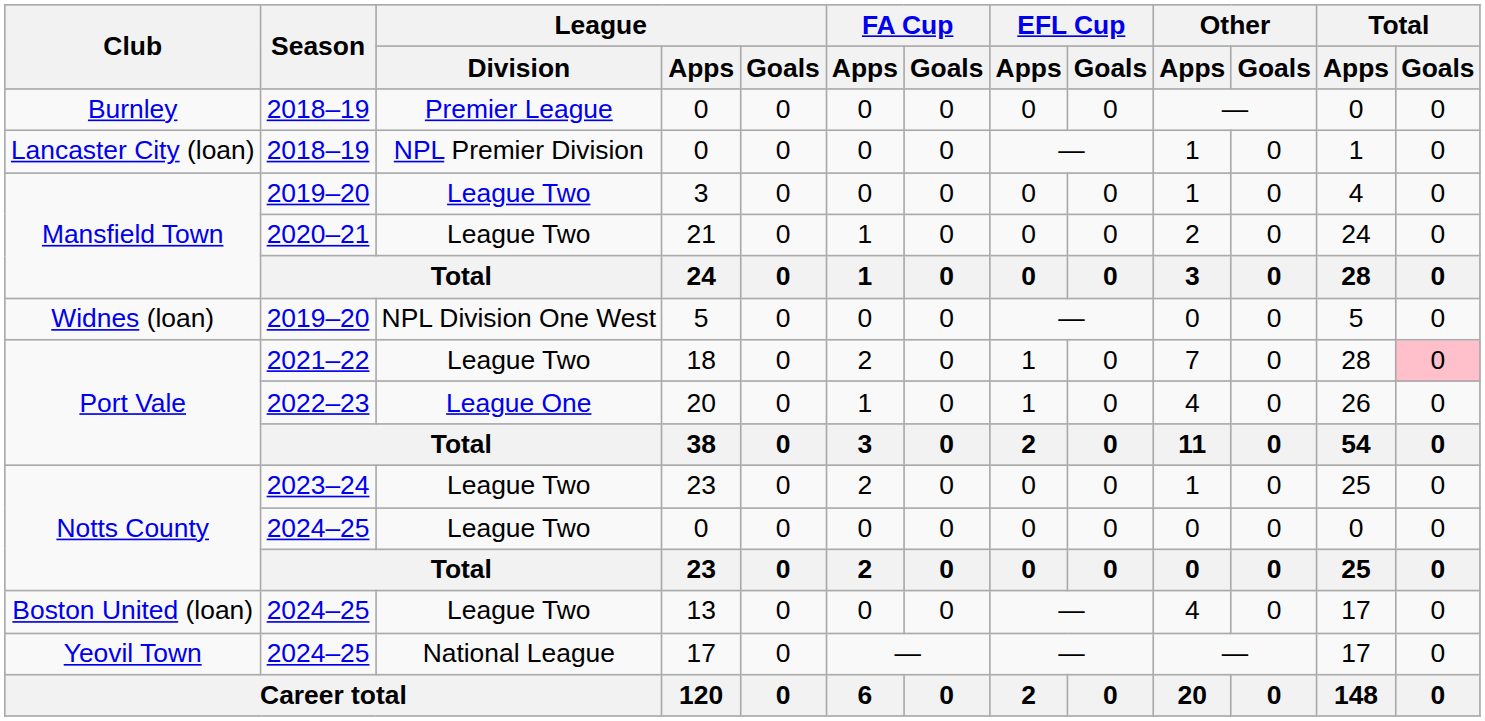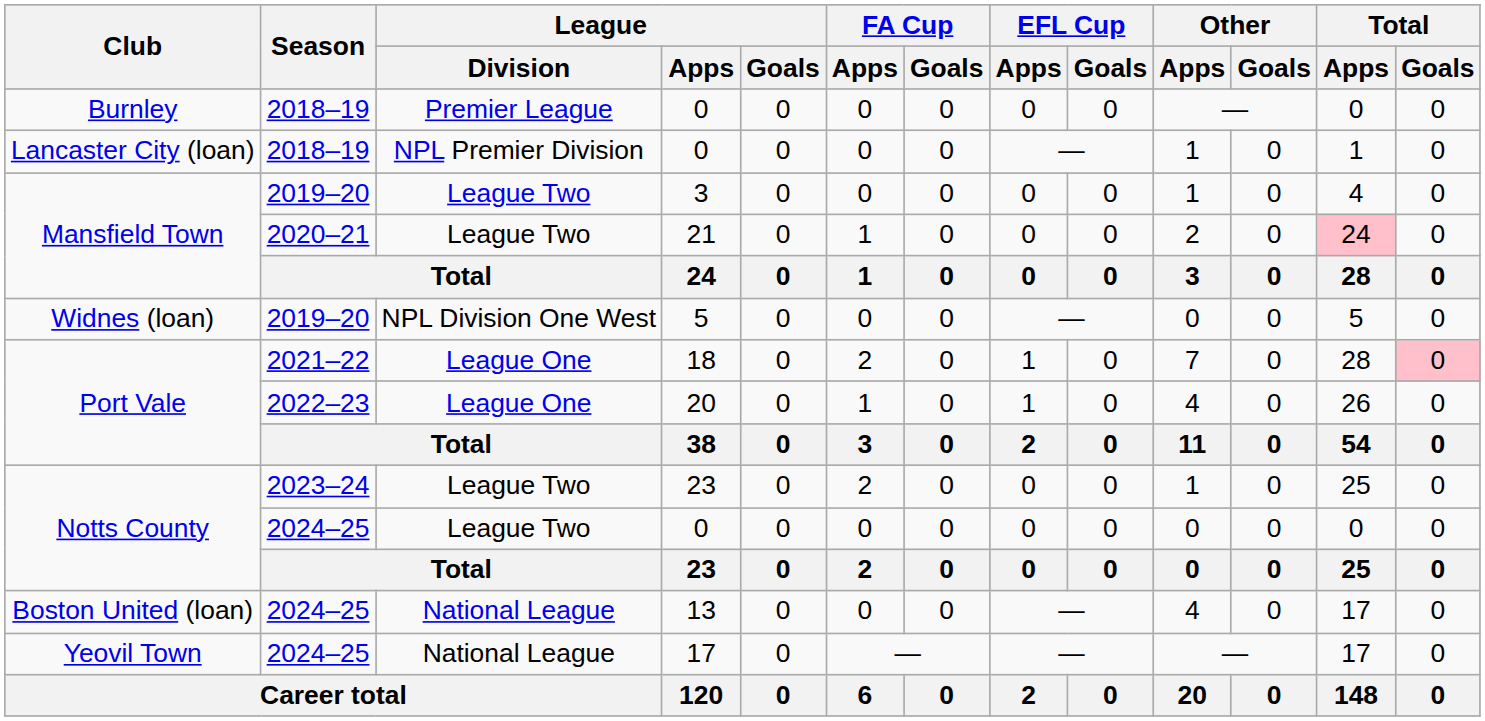 <table class="wikitable" style="text-align:center">
 <tr>
 <th rowspan="2">Club</th>
 <th rowspan="2">Season</th>
 <th colspan="3">League</th>
 <th colspan="2"><a href='#'>FA Cup</a></th>
 <th colspan="2"><a href='#'>EFL Cup</a></th>
 <th colspan="2">Other</th>
 <th colspan="2">Total</th>
 </tr>
 <tr>
 <th>Division</th>
 <th>Apps</th>
 <th>Goals</th>
 <th>Apps</th>
 <th>Goals</th>
 <th>Apps</th>
 <th>Goals</th>
 <th>Apps</th>
 <th>Goals</th>
 <th>Apps</th>
 <th>Goals</th>
 </tr>
 <tr>
 <td><a href='#'>Burnley</a></td>
 <td><a href='#'>2018–19</a></td>
 <td><a href='#'>Premier League</a></td>
 <td>0</td>
 <td>0</td>
 <td>0</td>
 <td>0</td>
 <td>0</td>
 <td>0</td>
 <td colspan="2">—</td>
 <td>0</td>
 <td>0</td>
 </tr>
 <tr>
 <td><a href='#'>Lancaster City</a> (loan)</td>
 <td><a href='#'>2018–19</a></td>
 <td><a href='#'>NPL</a> Premier Division</td>
 <td>0</td>
 <td>0</td>
 <td>0</td>
 <td>0</td>
 <td colspan="2">—</td>
 <td>1</td>
 <td>0</td>
 <td>1</td>
 <td>0</td>
 </tr>
 <tr>
 <td rowspan="3"><a href='#'>Mansfield Town</a></td>
 <td><a href='#'>2019–20</a></td>
 <td><a href='#'>League Two</a></td>
 <td>3</td>
 <td>0</td>
 <td>0</td>
 <td>0</td>
 <td>0</td>
 <td>0</td>
 <td>1</td>
 <td>0</td>
 <td>4</td>
 <td>0</td>
 </tr>
 <tr>
 <td><a href='#'>2020–21</a></td>
 <td>League Two</td>
 <td>21</td>
 <td>0</td>
 <td>1</td>
 <td>0</td>
 <td>0</td>
 <td>0</td>
 <td>2</td>
 <td>0</td>
-<td>24</td>
+<td style="background: pink;">24</td>
 <td>0</td>
 </tr>
 <tr>
 <th colspan="2">Total</th>
 <th>24</th>
 <th>0</th>
 <th>1</th>
 <th>0</th>
 <th>0</th>
 <th>0</th>
 <th>3</th>
 <th>0</th>
 <th>28</th>
 <th>0</th>
 </tr>
 <tr>
 <td><a href='#'>Widnes</a> (loan)</td>
 <td><a href='#'>2019–20</a></td>
 <td>NPL Division One West</td>
 <td>5</td>
 <td>0</td>
 <td>0</td>
 <td>0</td>
 <td colspan="2">—</td>
 <td>0</td>
 <td>0</td>
 <td>5</td>
 <td>0</td>
 </tr>
 <tr>
 <td rowspan="3"><a href='#'>Port Vale</a></td>
 <td><a href='#'>2021–22</a></td>
-<td>League Two</td>
+<td><a href='#'>League One</a></td>
 <td>18</td>
 <td>0</td>
 <td>2</td>
 <td>0</td>
 <td>1</td>
 <td>0</td>
 <td>7</td>
 <td>0</td>
 <td>28</td>
 <td style="background: pink;">0</td>
 </tr>
 <tr>
 <td><a href='#'>2022–23</a></td>
 <td><a href='#'>League One</a></td>
 <td>20</td>
 <td>0</td>
 <td>1</td>
 <td>0</td>
 <td>1</td>
 <td>0</td>
 <td>4</td>
 <td>0</td>
 <td>26</td>
 <td>0</td>
 </tr>
 <tr>
 <th colspan="2">Total</th>
 <th>38</th>
 <th>0</th>
 <th>3</th>
 <th>0</th>
 <th>2</th>
 <th>0</th>
 <th>11</th>
 <th>0</th>
 <th>54</th>
 <th>0</th>
 </tr>
 <tr>
 <td rowspan=3><a href='#'>Notts County</a></td>
 <td><a href='#'>2023–24</a></td>
 <td>League Two</td>
 <td>23</td>
 <td>0</td>
 <td>2</td>
 <td>0</td>
 <td>0</td>
 <td>0</td>
 <td>1</td>
 <td>0</td>
 <td>25</td>
 <td>0</td>
 </tr>
 <tr>
 <td><a href='#'>2024–25</a></td>
 <td>League Two</td>
 <td>0</td>
 <td>0</td>
 <td>0</td>
 <td>0</td>
 <td>0</td>
 <td>0</td>
 <td>0</td>
 <td>0</td>
 <td>0</td>
 <td>0</td>
 </tr>
 <tr>
 <th colspan="2">Total</th>
 <th>23</th>
 <th>0</th>
 <th>2</th>
 <th>0</th>
 <th>0</th>
 <th>0</th>
 <th>0</th>
 <th>0</th>
 <th>25</th>
 <th>0</th>
 </tr>
 <tr>
 <td><a href='#'>Boston United</a> (loan)</td>
 <td><a href='#'>2024–25</a></td>
-<td>League Two</td>
+<td><a href='#'>National League</a></td>
 <td>13</td>
 <td>0</td>
 <td>0</td>
 <td>0</td>
 <td colspan="2">—</td>
 <td>4</td>
 <td>0</td>
 <td>17</td>
 <td>0</td>
 </tr>
 <tr>
 <td><a href='#'>Yeovil Town</a></td>
 <td><a href='#'>2024–25</a></td>
 <td>National League</td>
 <td>17</td>
 <td>0</td>
 <td colspan="2">—</td>
 <td colspan="2">—</td>
 <td colspan="2">—</td>
 <td>17</td>
 <td>0</td>
 </tr>
 <tr>
 <th colspan="3">Career total</th>
 <th>120</th>
 <th>0</th>
 <th>6</th>
 <th>0</th>
 <th>2</th>
 <th>0</th>
 <th>20</th>
 <th>0</th>
 <th>148</th>
 <th>0</th>
 </tr>
 </table>
